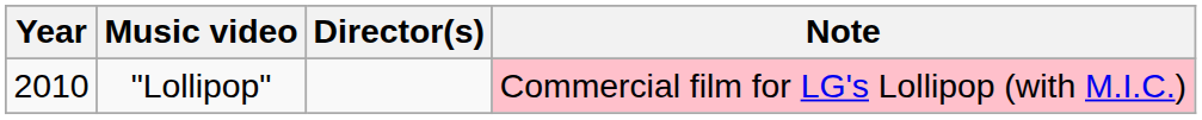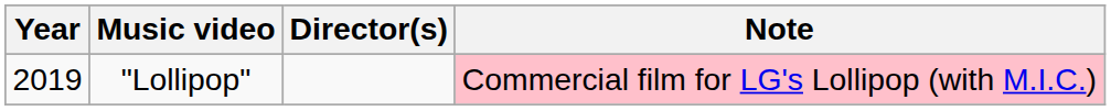 <table class="wikitable plainrowheaders" style="text-align:center">
 <tr>
 <th scope="col">Year</th>
 <th scope="col">Music video</th>
 <th scope="col">Director(s)</th>
 <th scope="col">Note</th>
 </tr>
 <tr>
-<td>2010</td>
+<td>2019</td>
 <td style="text-align:center">"Lollipop"</td>
 <td></td>
 <td style="background: pink; text-align:center">Commercial film for <a href='#'>LG's</a> Lollipop (with <a href='#'>M.I.C.</a>)</td>
 </tr>
 </table>
